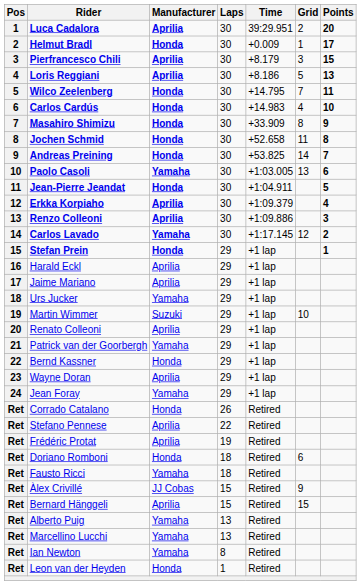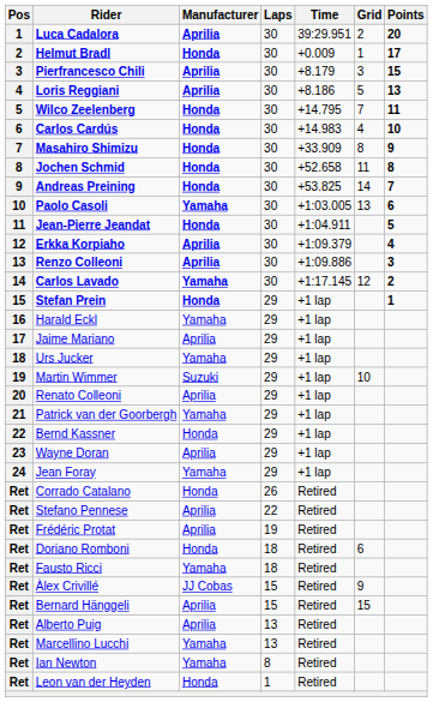 <table class="wikitable" style="font-size: 95%;">
 <tr>
 <th>Pos</th>
 <th>Rider</th>
 <th>Manufacturer</th>
 <th>Laps</th>
 <th>Time</th>
 <th>Grid</th>
 <th>Points</th>
 </tr>
 <tr>
 <th>1</th>
 <td> <strong><a href='#'>Luca Cadalora</a></strong></td>
 <td><strong><a href='#'>Aprilia</a></strong></td>
 <td>30</td>
 <td>39:29.951</td>
 <td>2</td>
 <td><strong>20</strong></td>
 </tr>
 <tr>
 <th>2</th>
 <td> <strong><a href='#'>Helmut Bradl</a></strong></td>
 <td><strong><a href='#'>Honda</a></strong></td>
 <td>30</td>
 <td>+0.009</td>
 <td>1</td>
 <td><strong>17</strong></td>
 </tr>
 <tr>
 <th>3</th>
 <td> <strong><a href='#'>Pierfrancesco Chili</a></strong></td>
 <td><strong><a href='#'>Aprilia</a></strong></td>
 <td>30</td>
 <td>+8.179</td>
 <td>3</td>
 <td><strong>15</strong></td>
 </tr>
 <tr>
 <th>4</th>
 <td> <strong><a href='#'>Loris Reggiani</a></strong></td>
 <td><strong><a href='#'>Aprilia</a></strong></td>
 <td>30</td>
 <td>+8.186</td>
 <td>5</td>
 <td><strong>13</strong></td>
 </tr>
 <tr>
 <th>5</th>
 <td> <strong><a href='#'>Wilco Zeelenberg</a></strong></td>
 <td><strong><a href='#'>Honda</a></strong></td>
 <td>30</td>
 <td>+14.795</td>
 <td>7</td>
 <td><strong>11</strong></td>
 </tr>
 <tr>
 <th>6</th>
 <td> <strong><a href='#'>Carlos Cardús</a></strong></td>
 <td><strong><a href='#'>Honda</a></strong></td>
 <td>30</td>
 <td>+14.983</td>
 <td>4</td>
 <td><strong>10</strong></td>
 </tr>
 <tr>
 <th>7</th>
 <td> <strong><a href='#'>Masahiro Shimizu</a></strong></td>
 <td><strong><a href='#'>Honda</a></strong></td>
 <td>30</td>
 <td>+33.909</td>
 <td>8</td>
 <td><strong>9</strong></td>
 </tr>
 <tr>
 <th>8</th>
 <td> <strong><a href='#'>Jochen Schmid</a></strong></td>
 <td><strong><a href='#'>Honda</a></strong></td>
 <td>30</td>
 <td>+52.658</td>
 <td>11</td>
 <td><strong>8</strong></td>
 </tr>
 <tr>
 <th>9</th>
 <td> <strong><a href='#'>Andreas Preining</a></strong></td>
 <td><strong><a href='#'>Honda</a></strong></td>
 <td>30</td>
 <td>+53.825</td>
 <td>14</td>
 <td><strong>7</strong></td>
 </tr>
 <tr>
 <th>10</th>
 <td> <strong><a href='#'>Paolo Casoli</a></strong></td>
 <td><strong><a href='#'>Yamaha</a></strong></td>
 <td>30</td>
 <td>+1:03.005</td>
 <td>13</td>
 <td><strong>6</strong></td>
 </tr>
 <tr>
 <th>11</th>
 <td> <strong><a href='#'>Jean-Pierre Jeandat</a></strong></td>
 <td><strong><a href='#'>Honda</a></strong></td>
 <td>30</td>
 <td>+1:04.911</td>
 <td></td>
 <td><strong>5</strong></td>
 </tr>
 <tr>
 <th>12</th>
 <td> <strong><a href='#'>Erkka Korpiaho</a></strong></td>
 <td><strong><a href='#'>Aprilia</a></strong></td>
 <td>30</td>
 <td>+1:09.379</td>
 <td></td>
 <td><strong>4</strong></td>
 </tr>
 <tr>
 <th>13</th>
 <td> <strong><a href='#'>Renzo Colleoni</a></strong></td>
 <td><strong><a href='#'>Aprilia</a></strong></td>
 <td>30</td>
 <td>+1:09.886</td>
 <td></td>
 <td><strong>3</strong></td>
 </tr>
 <tr>
 <th>14</th>
 <td> <strong><a href='#'>Carlos Lavado</a></strong></td>
 <td><strong><a href='#'>Yamaha</a></strong></td>
 <td>30</td>
 <td>+1:17.145</td>
 <td>12</td>
 <td><strong>2</strong></td>
 </tr>
 <tr>
 <th>15</th>
 <td> <strong><a href='#'>Stefan Prein</a></strong></td>
 <td><strong><a href='#'>Honda</a></strong></td>
 <td>29</td>
 <td>+1 lap</td>
 <td></td>
 <td><strong>1</strong></td>
 </tr>
 <tr>
 <th>16</th>
 <td> <a href='#'>Harald Eckl</a></td>
-<td><a href='#'>Aprilia</a></td>
+<td><a href='#'>Yamaha</a></td>
 <td>29</td>
 <td>+1 lap</td>
 <td></td>
 <td></td>
 </tr>
 <tr>
 <th>17</th>
 <td> <a href='#'>Jaime Mariano</a></td>
 <td><a href='#'>Aprilia</a></td>
 <td>29</td>
 <td>+1 lap</td>
 <td></td>
 <td></td>
 </tr>
 <tr>
 <th>18</th>
 <td> <a href='#'>Urs Jucker</a></td>
 <td><a href='#'>Yamaha</a></td>
 <td>29</td>
 <td>+1 lap</td>
 <td></td>
 <td></td>
 </tr>
 <tr>
 <th>19</th>
 <td> <a href='#'>Martin Wimmer</a></td>
 <td><a href='#'>Suzuki</a></td>
 <td>29</td>
 <td>+1 lap</td>
 <td>10</td>
 <td></td>
 </tr>
 <tr>
 <th>20</th>
 <td> <a href='#'>Renato Colleoni</a></td>
 <td><a href='#'>Aprilia</a></td>
 <td>29</td>
 <td>+1 lap</td>
 <td></td>
 <td></td>
 </tr>
 <tr>
 <th>21</th>
 <td> <a href='#'>Patrick van der Goorbergh</a></td>
 <td><a href='#'>Yamaha</a></td>
 <td>29</td>
 <td>+1 lap</td>
 <td></td>
 <td></td>
 </tr>
 <tr>
 <th>22</th>
 <td> <a href='#'>Bernd Kassner</a></td>
 <td><a href='#'>Honda</a></td>
 <td>29</td>
 <td>+1 lap</td>
 <td></td>
 <td></td>
 </tr>
 <tr>
 <th>23</th>
 <td> <a href='#'>Wayne Doran</a></td>
 <td><a href='#'>Aprilia</a></td>
 <td>29</td>
 <td>+1 lap</td>
 <td></td>
 <td></td>
 </tr>
 <tr>
 <th>24</th>
 <td> <a href='#'>Jean Foray</a></td>
 <td><a href='#'>Yamaha</a></td>
 <td>29</td>
 <td>+1 lap</td>
 <td></td>
 <td></td>
 </tr>
 <tr>
 <th>Ret</th>
 <td> <a href='#'>Corrado Catalano</a></td>
 <td><a href='#'>Honda</a></td>
 <td>26</td>
 <td>Retired</td>
 <td></td>
 <td></td>
 </tr>
 <tr>
 <th>Ret</th>
 <td> <a href='#'>Stefano Pennese</a></td>
 <td><a href='#'>Aprilia</a></td>
 <td>22</td>
 <td>Retired</td>
 <td></td>
 <td></td>
 </tr>
 <tr>
 <th>Ret</th>
 <td> <a href='#'>Frédéric Protat</a></td>
 <td><a href='#'>Aprilia</a></td>
 <td>19</td>
 <td>Retired</td>
 <td></td>
 <td></td>
 </tr>
 <tr>
 <th>Ret</th>
 <td> <a href='#'>Doriano Romboni</a></td>
 <td><a href='#'>Honda</a></td>
 <td>18</td>
 <td>Retired</td>
 <td>6</td>
 <td></td>
 </tr>
 <tr>
 <th>Ret</th>
 <td> <a href='#'>Fausto Ricci</a></td>
 <td><a href='#'>Yamaha</a></td>
 <td>18</td>
 <td>Retired</td>
 <td></td>
 <td></td>
 </tr>
 <tr>
 <th>Ret</th>
 <td> <a href='#'>Àlex Crivillé</a></td>
 <td><a href='#'>JJ Cobas</a></td>
 <td>15</td>
 <td>Retired</td>
 <td>9</td>
 <td></td>
 </tr>
 <tr>
 <th>Ret</th>
 <td> <a href='#'>Bernard Hänggeli</a></td>
 <td><a href='#'>Aprilia</a></td>
 <td>15</td>
 <td>Retired</td>
 <td>15</td>
 <td></td>
 </tr>
 <tr>
 <th>Ret</th>
 <td> <a href='#'>Alberto Puig</a></td>
-<td><a href='#'>Yamaha</a></td>
+<td><a href='#'>Aprilia</a></td>
 <td>13</td>
 <td>Retired</td>
 <td></td>
 <td></td>
 </tr>
 <tr>
 <th>Ret</th>
 <td> <a href='#'>Marcellino Lucchi</a></td>
 <td><a href='#'>Yamaha</a></td>
 <td>13</td>
 <td>Retired</td>
 <td></td>
 <td></td>
 </tr>
 <tr>
 <th>Ret</th>
 <td> <a href='#'>Ian Newton</a></td>
 <td><a href='#'>Yamaha</a></td>
 <td>8</td>
 <td>Retired</td>
 <td></td>
 <td></td>
 </tr>
 <tr>
 <th>Ret</th>
 <td> <a href='#'>Leon van der Heyden</a></td>
 <td><a href='#'>Honda</a></td>
 <td>1</td>
 <td>Retired</td>
 <td></td>
 <td></td>
 </tr>
 <tr>
 <th colspan=7></th>
 </tr>
 </table>
